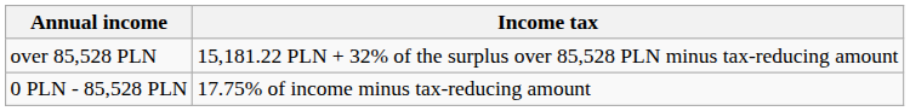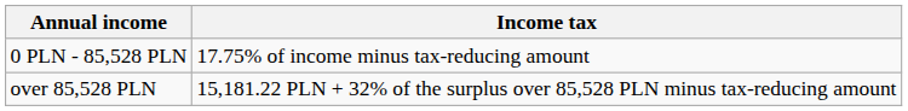 <table class="wikitable">
 <tr>
 <th>Annual income</th>
 <th>Income tax</th>
 </tr>
 <tr>
+<td>0 PLN - 85,528 PLN</td>
+<td>17.75% of income minus tax-reducing amount</td>
+</tr>
+<tr>
 <td>over 85,528 PLN</td>
 <td>15,181.22 PLN + 32% of the surplus over 85,528 PLN minus tax-reducing amount</td>
 </tr>
-<tr>
-<td>0 PLN - 85,528 PLN</td>
-<td>17.75% of income minus tax-reducing amount</td>
-</tr>
 </table>
